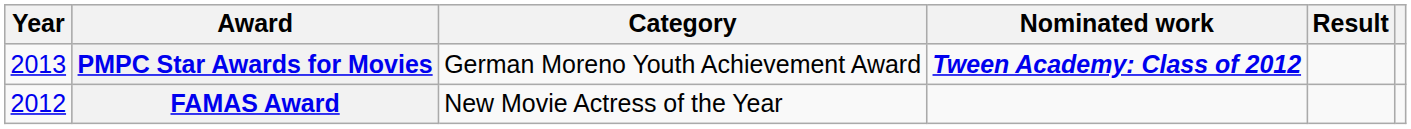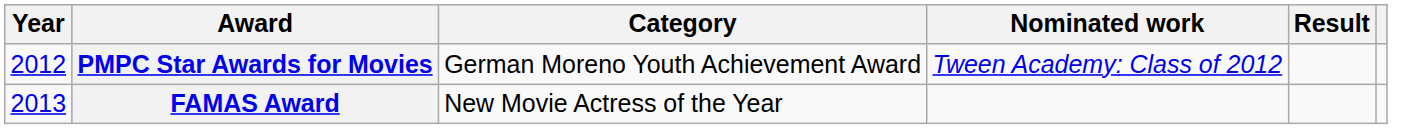 <table class="wikitable plainrowheaders sortable">
 <tr>
 <th scope="col">Year</th>
 <th scope="col">Award</th>
 <th scope="col">Category</th>
 <th scope="col">Nominated work</th>
 <th scope="col">Result</th>
 <th scope="col" class="unsortable"></th>
 </tr>
 <tr>
-<td><a href='#'>2013</a></td>
+<td><a href='#'>2012</a></td>
 <th scope="row"><a href='#'>PMPC Star Awards for Movies</a></th>
 <td>German Moreno Youth Achievement Award</td>
-<td><strong><em><a href='#'>Tween Academy: Class of 2012</a></em></strong></td>
+<td><em><a href='#'>Tween Academy: Class of 2012</a></em></td>
 <td></td>
 <td style="text-align:center;"></td>
 </tr>
 <tr>
-<td><a href='#'>2012</a></td>
+<td><a href='#'>2013</a></td>
 <th scope="row"><a href='#'>FAMAS Award</a></th>
 <td>New Movie Actress of the Year</td>
 <td></td>
 <td></td>
 <td style="text-align:center;"></td>
 </tr>
 </table>
